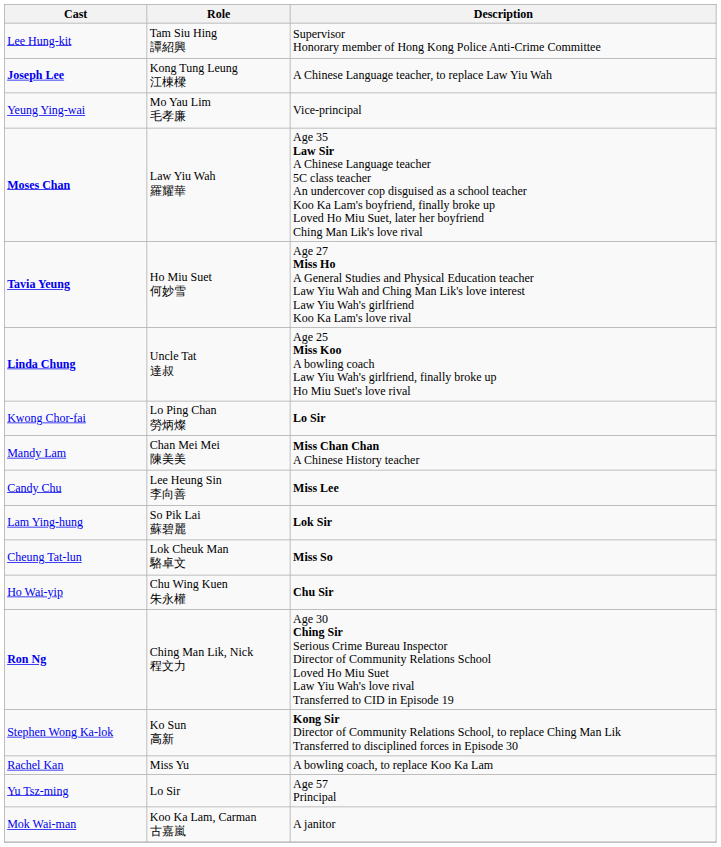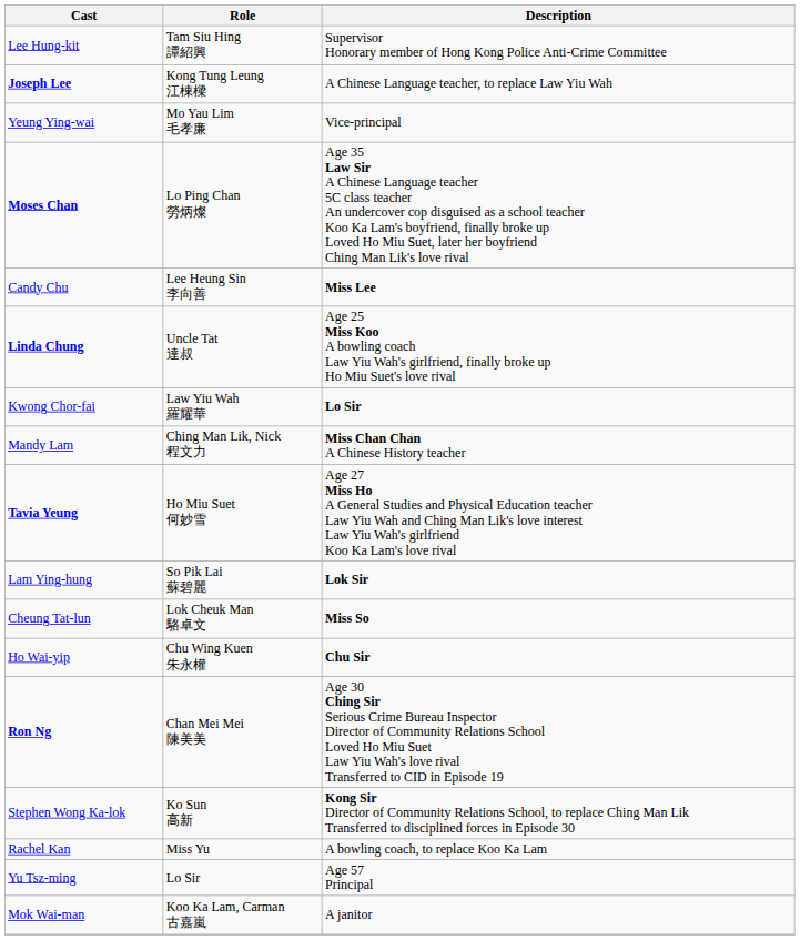 <table class="wikitable" width="60%">
 <tr>
 <th>Cast</th>
 <th>Role</th>
 <th>Description</th>
 </tr>
 <tr>
 <td><a href='#'>Lee Hung-kit</a></td>
 <td>Tam Siu Hing<br>譚紹興</td>
 <td>Supervisor<br>Honorary member of Hong Kong Police Anti-Crime Committee</td>
 </tr>
 <tr>
 <td><strong><a href='#'>Joseph Lee</a></strong></td>
 <td>Kong Tung Leung<br>江棟樑</td>
 <td>A Chinese Language teacher, to replace Law Yiu Wah</td>
 </tr>
 <tr>
 <td><a href='#'>Yeung Ying-wai</a></td>
 <td>Mo Yau Lim<br>毛孝廉</td>
 <td>Vice-principal</td>
 </tr>
 <tr>
 <td><strong><a href='#'>Moses Chan</a></strong></td>
-<td>Law Yiu Wah<br>羅耀華</td>
+<td>Lo Ping Chan<br>勞炳燦</td>
 <td>Age 35<br><strong>Law Sir</strong><br>A Chinese Language teacher<br>5C class teacher<br>An undercover cop disguised as a school teacher<br>Koo Ka Lam's boyfriend, finally broke up<br>Loved Ho Miu Suet, later her boyfriend<br>Ching Man Lik's love rival<br></td>
 </tr>
 <tr>
-<td><strong><a href='#'>Tavia Yeung</a></strong></td>
-<td>Ho Miu Suet<br>何妙雪</td>
-<td>Age 27<br><strong>Miss Ho</strong><br>A General Studies and Physical Education teacher<br>Law Yiu Wah and Ching Man Lik's love interest<br>Law Yiu Wah's girlfriend<br>Koo Ka Lam's love rival<br></td>
+<td><a href='#'>Candy Chu</a></td>
+<td>Lee Heung Sin<br>李向善</td>
+<td><strong>Miss Lee</strong></td>
 </tr>
 <tr>
 <td><strong><a href='#'>Linda Chung</a></strong></td>
 <td>Uncle Tat<br>達叔</td>
 <td>Age 25<br><strong>Miss Koo</strong><br>A bowling coach<br>Law Yiu Wah's girlfriend, finally broke up<br>Ho Miu Suet's love rival<br></td>
 </tr>
 <tr>
 <td><a href='#'>Kwong Chor-fai</a></td>
-<td>Lo Ping Chan<br>勞炳燦</td>
+<td>Law Yiu Wah<br>羅耀華</td>
 <td><strong>Lo Sir</strong></td>
 </tr>
 <tr>
 <td><a href='#'>Mandy Lam</a></td>
-<td>Chan Mei Mei<br>陳美美</td>
+<td>Ching Man Lik, Nick<br>程文力</td>
 <td><strong>Miss Chan Chan</strong><br>A Chinese History teacher</td>
 </tr>
 <tr>
-<td><a href='#'>Candy Chu</a></td>
-<td>Lee Heung Sin<br>李向善</td>
-<td><strong>Miss Lee</strong></td>
+<td><strong><a href='#'>Tavia Yeung</a></strong></td>
+<td>Ho Miu Suet<br>何妙雪</td>
+<td>Age 27<br><strong>Miss Ho</strong><br>A General Studies and Physical Education teacher<br>Law Yiu Wah and Ching Man Lik's love interest<br>Law Yiu Wah's girlfriend<br>Koo Ka Lam's love rival<br></td>
 </tr>
 <tr>
 <td><a href='#'>Lam Ying-hung</a></td>
 <td>So Pik Lai<br>蘇碧麗</td>
 <td><strong>Lok Sir</strong></td>
 </tr>
 <tr>
 <td><a href='#'>Cheung Tat-lun</a></td>
 <td>Lok Cheuk Man<br>駱卓文</td>
 <td><strong>Miss So</strong></td>
 </tr>
 <tr>
 <td><a href='#'>Ho Wai-yip</a></td>
 <td>Chu Wing Kuen<br>朱永權</td>
 <td><strong>Chu Sir</strong></td>
 </tr>
 <tr>
 <td><strong><a href='#'>Ron Ng</a></strong></td>
-<td>Ching Man Lik, Nick<br>程文力</td>
+<td>Chan Mei Mei<br>陳美美</td>
 <td>Age 30<br><strong>Ching Sir</strong><br>Serious Crime Bureau Inspector<br>Director of Community Relations School<br>Loved Ho Miu Suet<br>Law Yiu Wah's love rival<br>Transferred to CID in Episode 19</td>
 </tr>
 <tr>
 <td><a href='#'>Stephen Wong Ka-lok</a></td>
 <td>Ko Sun<br>高新</td>
 <td><strong>Kong Sir</strong><br>Director of Community Relations School, to replace Ching Man Lik<br>Transferred to disciplined forces in Episode 30</td>
 </tr>
 <tr>
 <td><a href='#'>Rachel Kan</a></td>
 <td>Miss Yu</td>
 <td>A bowling coach, to replace Koo Ka Lam</td>
 </tr>
 <tr>
 <td><a href='#'>Yu Tsz-ming</a></td>
 <td>Lo Sir</td>
 <td>Age 57<br>Principal</td>
 </tr>
 <tr>
 <td><a href='#'>Mok Wai-man</a></td>
 <td>Koo Ka Lam, Carman<br>古嘉嵐</td>
 <td>A janitor</td>
 </tr>
 <tr>
 </tr>
 </table>
